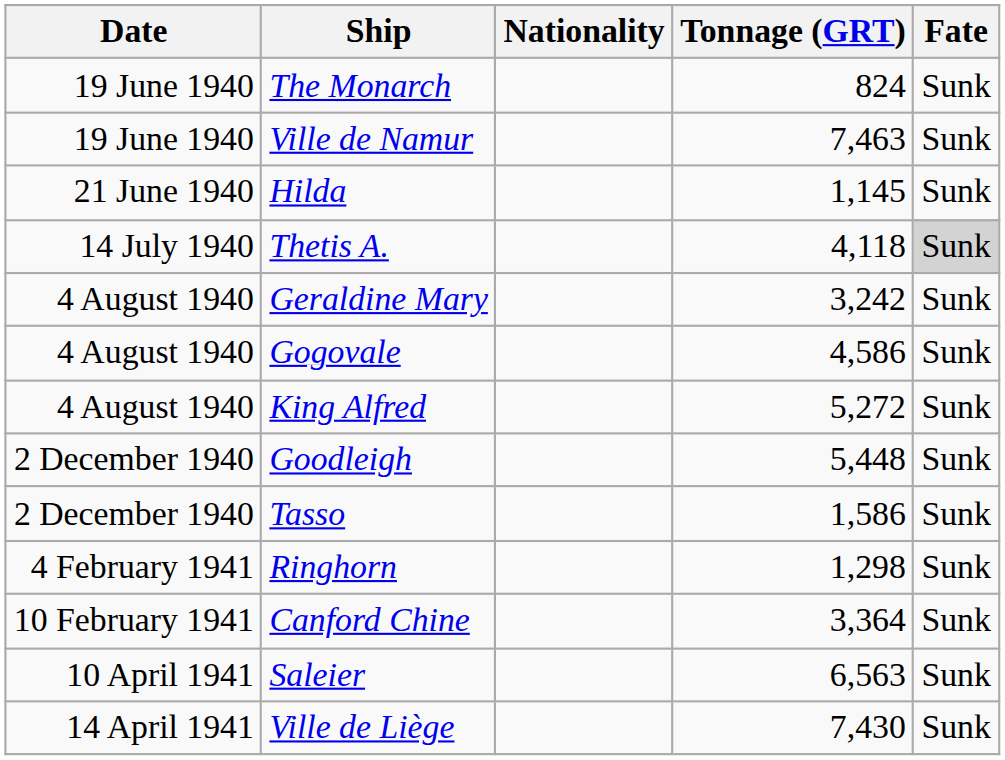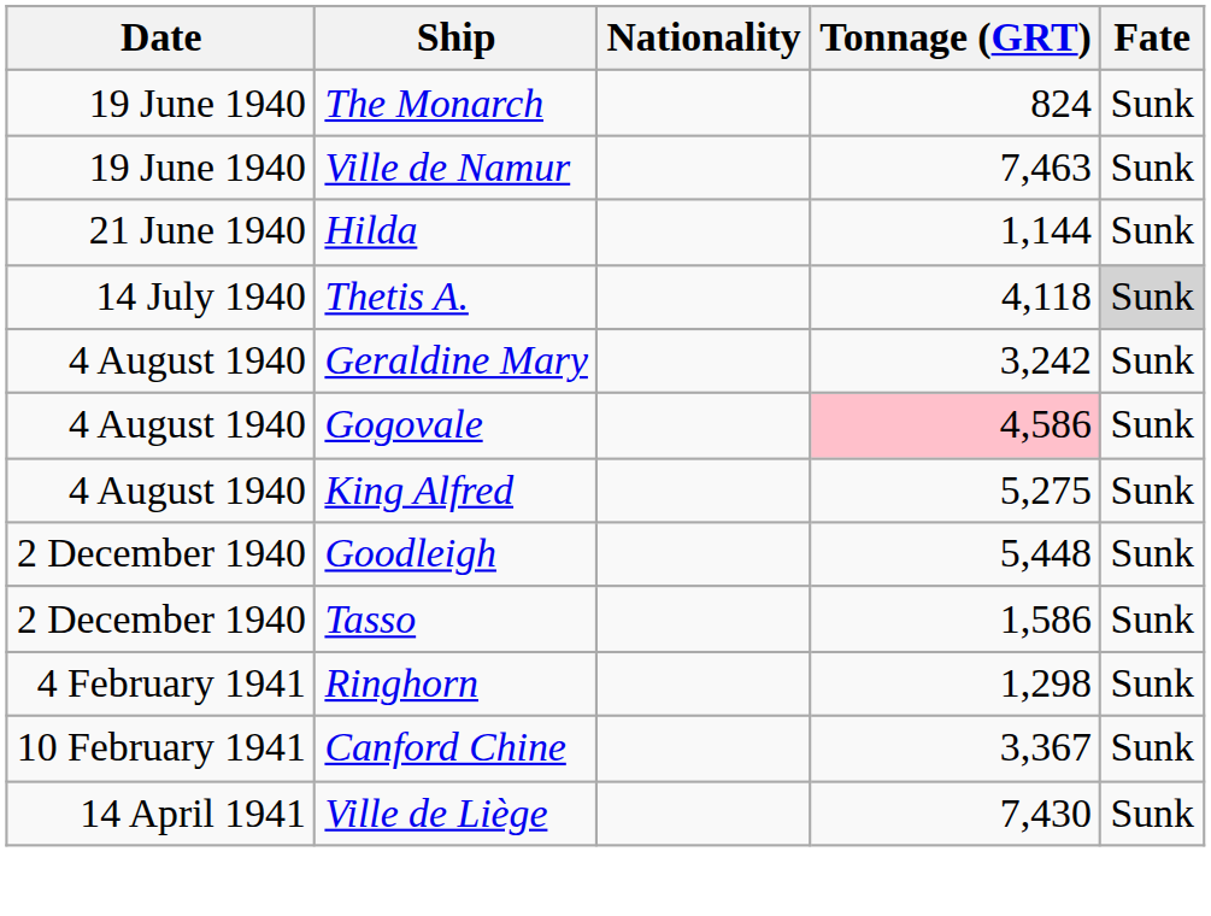 <table class="wikitable sortable" style="margin: 1em auto 1em auto;">
 <tr>
 <th>Date</th>
 <th>Ship</th>
 <th>Nationality</th>
 <th>Tonnage (<a href='#'>GRT</a>)</th>
 <th>Fate</th>
 </tr>
 <tr>
 <td align="right">19 June 1940</td>
 <td align="left"><em><a href='#'>The Monarch</a></em></td>
 <td align="left"></td>
 <td align="right">824</td>
 <td align="left">Sunk</td>
 </tr>
 <tr>
 <td align="right">19 June 1940</td>
 <td align="left"><em><a href='#'>Ville de Namur</a></em></td>
 <td align="left"></td>
 <td align="right">7,463</td>
 <td align="left">Sunk</td>
 </tr>
 <tr>
 <td align="right">21 June 1940</td>
 <td align="left"><em><a href='#'>Hilda</a></em></td>
 <td align="left"></td>
-<td align="right">1,145</td>
+<td align="right">1,144</td>
 <td align="left">Sunk</td>
 </tr>
 <tr>
 <td align="right">14 July 1940</td>
 <td align="left"><em><a href='#'>Thetis A.</a></em></td>
 <td align="left"></td>
 <td align="right">4,118</td>
 <td align="left" style="background: lightgrey;">Sunk</td>
 </tr>
 <tr>
 <td align="right">4 August 1940</td>
 <td align="left"><em><a href='#'>Geraldine Mary</a></em></td>
 <td align="left"></td>
 <td align="right">3,242</td>
 <td align="left">Sunk</td>
 </tr>
 <tr>
 <td align="right">4 August 1940</td>
 <td align="left"><em><a href='#'>Gogovale</a></em></td>
 <td align="left"></td>
-<td align="right">4,586</td>
+<td align="right" style="background: pink;">4,586</td>
 <td align="left">Sunk</td>
 </tr>
 <tr>
 <td align="right">4 August 1940</td>
 <td align="left"><em><a href='#'>King Alfred</a></em></td>
 <td align="left"></td>
-<td align="right">5,272</td>
+<td align="right">5,275</td>
 <td align="left">Sunk</td>
 </tr>
 <tr>
 <td align="right">2 December 1940</td>
 <td align="left"><em><a href='#'>Goodleigh</a></em></td>
 <td align="left"></td>
 <td align="right">5,448</td>
 <td align="left">Sunk</td>
 </tr>
 <tr>
 <td align="right">2 December 1940</td>
 <td align="left"><em><a href='#'>Tasso</a></em></td>
 <td align="left"></td>
 <td align="right">1,586</td>
 <td align="left">Sunk</td>
 </tr>
 <tr>
 <td align="right">4 February 1941</td>
 <td align="left"><em><a href='#'>Ringhorn</a></em></td>
 <td align="left"></td>
 <td align="right">1,298</td>
 <td align="left">Sunk</td>
 </tr>
 <tr>
 <td align="right">10 February 1941</td>
 <td align="left"><em><a href='#'>Canford Chine</a></em></td>
 <td align="left"></td>
-<td align="right">3,364</td>
-<td align="left">Sunk</td>
-</tr>
-<tr>
-<td align="right">10 April 1941</td>
-<td align="left"><em><a href='#'>Saleier</a></em></td>
-<td align="left"></td>
-<td align="right">6,563</td>
+<td align="right">3,367</td>
 <td align="left">Sunk</td>
 </tr>
 <tr>
 <td align="right">14 April 1941</td>
 <td align="left"><em><a href='#'>Ville de Liège</a></em></td>
 <td align="left"></td>
 <td align="right">7,430</td>
 <td align="left">Sunk</td>
 </tr>
 </table>
